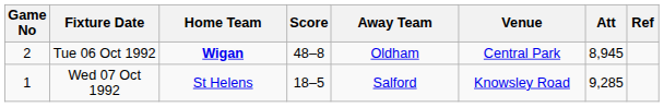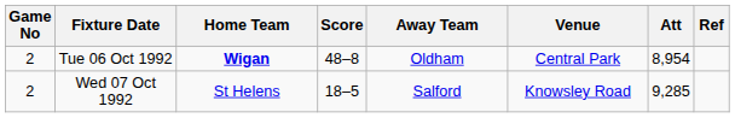 <table class="wikitable" style="text-align:center;">
 <tr>
 <th width=20 abbr="No">Game No</th>
 <th width=120 abbr="Date">Fixture Date</th>
 <th width=140 abbr="Home Team">Home Team</th>
 <th width=40 abbr="Score">Score</th>
 <th width=140 abbr="Away Team">Away Team</th>
 <th width=140 abbr="Venue">Venue</th>
 <th width=40 abbr="Att">Att</th>
 <th width=30 abbr="Ref">Ref</th>
 </tr>
 <tr>
 <td>2</td>
 <td>Tue 06 Oct 1992</td>
 <td><strong><a href='#'>Wigan</a></strong></td>
 <td>48–8</td>
 <td><a href='#'>Oldham</a></td>
 <td><a href='#'>Central Park</a></td>
-<td>8,945</td>
+<td>8,954</td>
 <td></td>
 </tr>
 <tr>
-<td>1</td>
+<td>2</td>
 <td>Wed 07 Oct 1992</td>
 <td><a href='#'>St Helens</a></td>
 <td>18–5</td>
 <td><a href='#'>Salford</a></td>
 <td><a href='#'>Knowsley Road</a></td>
 <td>9,285</td>
 <td></td>
 </tr>
 </table>
